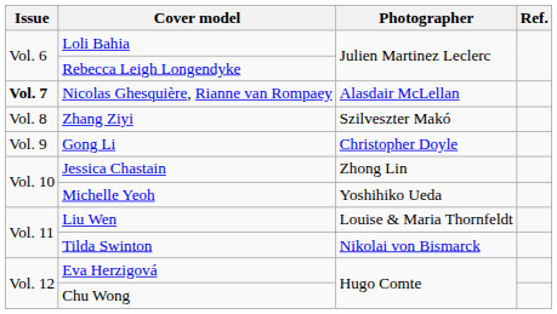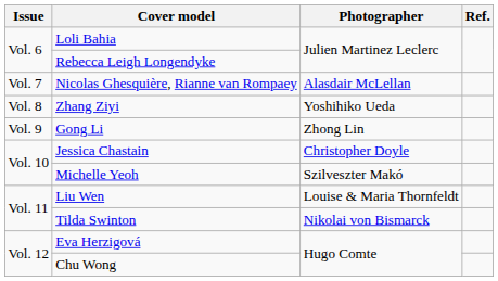 <table class="wikitable">
 <tr>
 <th>Issue</th>
 <th>Cover model</th>
 <th>Photographer</th>
 <th>Ref.</th>
 </tr>
 <tr>
 <td rowspan="2">Vol. 6</td>
 <td><a href='#'>Loli Bahia</a></td>
 <td rowspan="2">Julien Martinez Leclerc</td>
 <td rowspan="2"></td>
 </tr>
 <tr>
 <td><a href='#'>Rebecca Leigh Longendyke</a></td>
 </tr>
 <tr>
-<td><strong>Vol. 7</strong></td>
+<td>Vol. 7</td>
 <td><a href='#'>Nicolas Ghesquière</a>, <a href='#'>Rianne van Rompaey</a></td>
 <td><a href='#'>Alasdair McLellan</a></td>
 <td></td>
 </tr>
 <tr>
 <td>Vol. 8</td>
 <td><a href='#'>Zhang Ziyi</a></td>
-<td>Szilveszter Makó</td>
+<td>Yoshihiko Ueda</td>
 <td></td>
 </tr>
 <tr>
 <td>Vol. 9</td>
 <td><a href='#'>Gong Li</a></td>
-<td><a href='#'>Christopher Doyle</a></td>
+<td>Zhong Lin</td>
 <td></td>
 </tr>
 <tr>
 <td rowspan="2">Vol. 10</td>
 <td><a href='#'>Jessica Chastain</a></td>
-<td>Zhong Lin</td>
+<td><a href='#'>Christopher Doyle</a></td>
 <td></td>
 </tr>
 <tr>
 <td><a href='#'>Michelle Yeoh</a></td>
-<td>Yoshihiko Ueda</td>
+<td>Szilveszter Makó</td>
 <td></td>
 </tr>
 <tr>
 <td rowspan="2">Vol. 11</td>
 <td><a href='#'>Liu Wen</a></td>
 <td>Louise & Maria Thornfeldt</td>
 <td></td>
 </tr>
 <tr>
 <td><a href='#'>Tilda Swinton</a></td>
 <td><a href='#'>Nikolai von Bismarck</a></td>
 <td></td>
 </tr>
 <tr>
 <td rowspan="2">Vol. 12</td>
 <td><a href='#'>Eva Herzigová</a></td>
 <td rowspan="2">Hugo Comte</td>
 <td></td>
 </tr>
 <tr>
 <td>Chu Wong</td>
 <td></td>
 </tr>
 </table>
